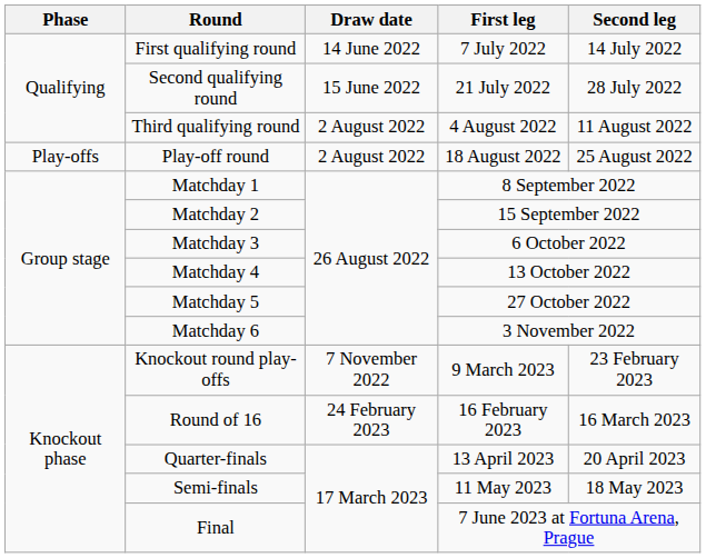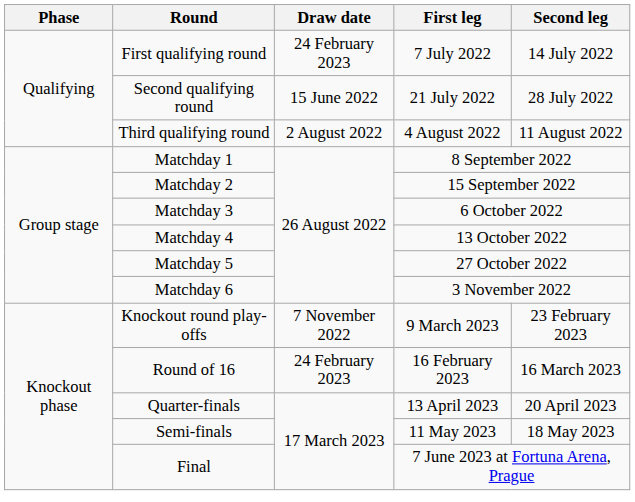 <table class="wikitable" style="text-align:center">
 <tr>
 <th>Phase</th>
 <th>Round</th>
 <th>Draw date</th>
 <th>First leg</th>
 <th>Second leg</th>
 </tr>
 <tr>
 <td rowspan="3">Qualifying</td>
 <td>First qualifying round</td>
-<td>14 June 2022</td>
+<td>24 February 2023</td>
 <td>7 July 2022</td>
 <td>14 July 2022</td>
 </tr>
 <tr>
 <td>Second qualifying round</td>
 <td>15 June 2022</td>
 <td>21 July 2022</td>
 <td>28 July 2022</td>
 </tr>
 <tr>
 <td>Third qualifying round</td>
 <td>2 August 2022</td>
 <td>4 August 2022</td>
 <td>11 August 2022</td>
-</tr>
-<tr>
-<td>Play-offs</td>
-<td>Play-off round</td>
-<td>2 August 2022</td>
-<td>18 August 2022</td>
-<td>25 August 2022</td>
 </tr>
 <tr>
 <td rowspan="6">Group stage</td>
 <td>Matchday 1</td>
 <td rowspan="6">26 August 2022</td>
 <td colspan="2">8 September 2022</td>
 </tr>
 <tr>
 <td>Matchday 2</td>
 <td colspan="2">15 September 2022</td>
 </tr>
 <tr>
 <td>Matchday 3</td>
 <td colspan="2">6 October 2022</td>
 </tr>
 <tr>
 <td>Matchday 4</td>
 <td colspan="2">13 October 2022</td>
 </tr>
 <tr>
 <td>Matchday 5</td>
 <td colspan="2">27 October 2022</td>
 </tr>
 <tr>
 <td>Matchday 6</td>
 <td colspan="2">3 November 2022</td>
 </tr>
 <tr>
 <td rowspan="5">Knockout phase</td>
 <td>Knockout round play-offs</td>
 <td>7 November 2022</td>
 <td>9 March 2023</td>
 <td>23 February 2023</td>
 </tr>
 <tr>
 <td>Round of 16</td>
 <td>24 February 2023</td>
 <td>16 February 2023</td>
 <td>16 March 2023</td>
 </tr>
 <tr>
 <td>Quarter-finals</td>
 <td rowspan="3">17 March 2023</td>
 <td>13 April 2023</td>
 <td>20 April 2023</td>
 </tr>
 <tr>
 <td>Semi-finals</td>
 <td>11 May 2023</td>
 <td>18 May 2023</td>
 </tr>
 <tr>
 <td>Final</td>
 <td colspan="2">7 June 2023 at <a href='#'>Fortuna Arena</a>, <a href='#'>Prague</a></td>
 </tr>
 </table>
